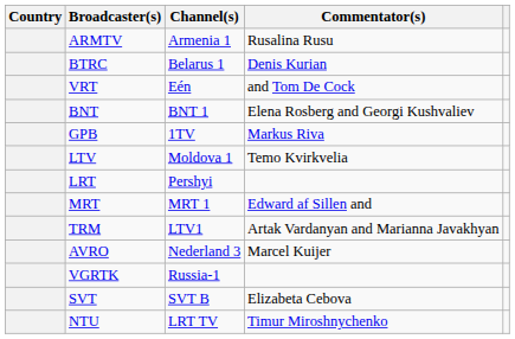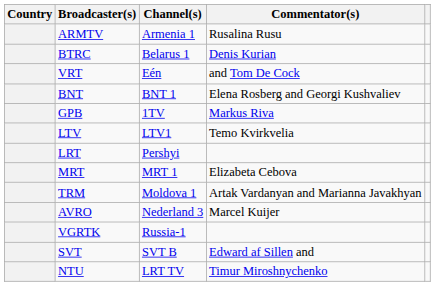 <table class="wikitable plainrowheaders">
 <tr>
 <th scope="col">Country</th>
 <th scope="col">Broadcaster(s)</th>
 <th>Channel(s)</th>
 <th scope="col">Commentator(s)</th>
 <th scope="col"></th>
 </tr>
 <tr>
 <th scope="row"></th>
 <td><a href='#'>ARMTV</a></td>
 <td><a href='#'>Armenia 1</a></td>
 <td>Rusalina Rusu</td>
 <td></td>
 </tr>
 <tr>
 <th scope="row"></th>
 <td><a href='#'>BTRC</a></td>
 <td><a href='#'>Belarus 1</a></td>
 <td><a href='#'>Denis Kurian</a></td>
 <td></td>
 </tr>
 <tr>
 <th scope="row"></th>
 <td><a href='#'>VRT</a></td>
 <td><a href='#'>Eén</a></td>
 <td> and <a href='#'>Tom De Cock</a></td>
 <td></td>
 </tr>
 <tr>
 <th scope="row"></th>
 <td><a href='#'>BNT</a></td>
 <td><a href='#'>BNT 1</a></td>
 <td>Elena Rosberg and Georgi Kushvaliev</td>
 <td></td>
 </tr>
 <tr>
 <th scope="row"></th>
 <td><a href='#'>GPB</a></td>
 <td><a href='#'>1TV</a></td>
 <td><a href='#'>Markus Riva</a></td>
 <td></td>
 </tr>
 <tr>
 <th scope="row"></th>
 <td><a href='#'>LTV</a></td>
-<td><a href='#'>Moldova 1</a></td>
+<td><a href='#'>LTV1</a></td>
 <td>Temo Kvirkvelia</td>
 <td></td>
 </tr>
 <tr>
 <th scope="row"></th>
 <td><a href='#'>LRT</a></td>
 <td><a href='#'>Pershyi</a></td>
 <td></td>
 <td></td>
 </tr>
 <tr>
 <th scope="row"></th>
 <td><a href='#'>MRT</a></td>
 <td><a href='#'>MRT 1</a></td>
-<td><a href='#'>Edward af Sillen</a> and </td>
+<td>Elizabeta Cebova</td>
 <td></td>
 </tr>
 <tr>
 <th scope="row"></th>
 <td><a href='#'>TRM</a></td>
-<td><a href='#'>LTV1</a></td>
+<td><a href='#'>Moldova 1</a></td>
 <td>Artak Vardanyan and Marianna Javakhyan</td>
 <td></td>
 </tr>
 <tr>
 <th scope="row"></th>
 <td><a href='#'>AVRO</a></td>
 <td><a href='#'>Nederland 3</a></td>
 <td>Marcel Kuijer</td>
 <td></td>
 </tr>
 <tr>
 <th scope="row"></th>
 <td><a href='#'>VGRTK</a></td>
 <td><a href='#'>Russia-1</a></td>
 <td></td>
 <td></td>
 </tr>
 <tr>
 <th scope="row"></th>
 <td><a href='#'>SVT</a></td>
 <td><a href='#'>SVT B</a></td>
-<td>Elizabeta Cebova</td>
+<td><a href='#'>Edward af Sillen</a> and </td>
 <td></td>
 </tr>
 <tr>
 <th scope="row"></th>
 <td><a href='#'>NTU</a></td>
 <td><a href='#'>LRT TV</a></td>
 <td><a href='#'>Timur Miroshnychenko</a></td>
 <td></td>
 </tr>
 </table>
